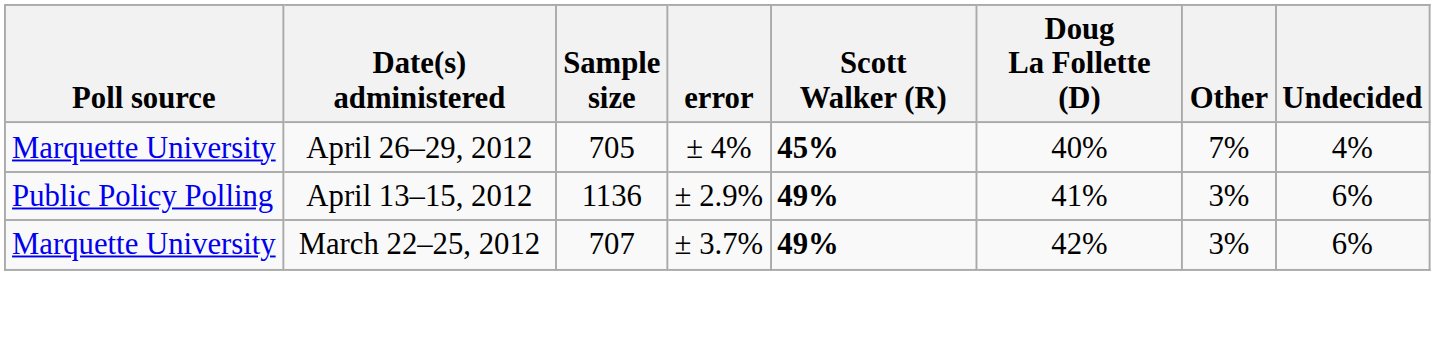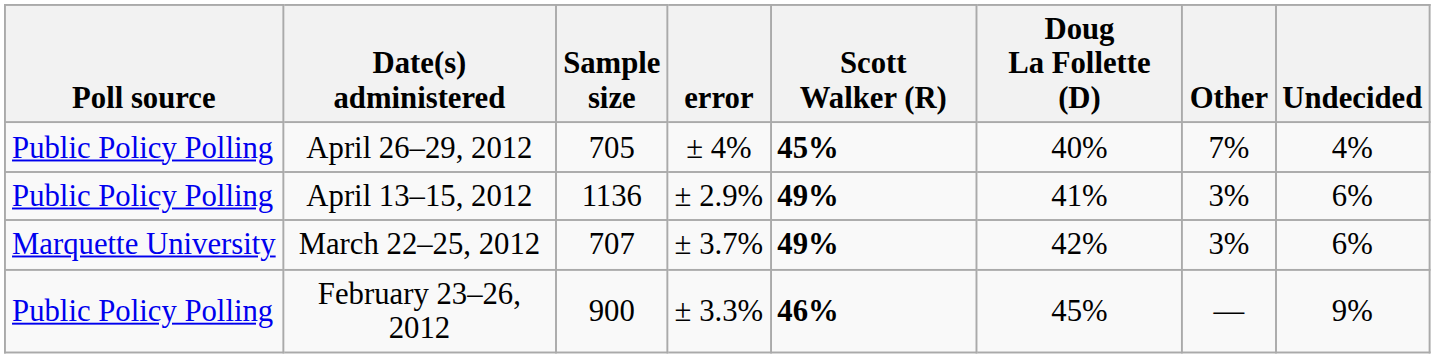 <table class="wikitable">
 <tr valign= bottom>
 <th>Poll source</th>
 <th style="width:135px;">Date(s)<br>administered</th>
 <th class=small>Sample<br>size</th>
 <th><br>error</th>
 <th style="width:100px;">Scott<br>Walker (R)</th>
 <th style="width:100px;">Doug<br>La Follette (D)</th>
 <th>Other</th>
 <th>Undecided</th>
 </tr>
 <tr>
-<td><a href='#'>Marquette University</a></td>
+<td><a href='#'>Public Policy Polling</a></td>
 <td align=center>April 26–29, 2012</td>
 <td align=center>705</td>
 <td align=center>± 4%</td>
 <td><strong>45%</strong></td>
 <td align=center>40%</td>
 <td align=center>7%</td>
 <td align=center>4%</td>
 </tr>
 <tr>
 <td><a href='#'>Public Policy Polling</a></td>
 <td align=center>April 13–15, 2012</td>
 <td align=center>1136</td>
 <td align=center>± 2.9%</td>
 <td><strong>49%</strong></td>
 <td align=center>41%</td>
 <td align=center>3%</td>
 <td align=center>6%</td>
 </tr>
 <tr>
 <td><a href='#'>Marquette University</a></td>
 <td align=center>March 22–25, 2012</td>
 <td align=center>707</td>
 <td align=center>± 3.7%</td>
 <td><strong>49%</strong></td>
 <td align=center>42%</td>
 <td align=center>3%</td>
 <td align=center>6%</td>
 </tr>
+<tr>
+<td><a href='#'>Public Policy Polling</a></td>
+<td align=center>February 23–26, 2012</td>
+<td align=center>900</td>
+<td align=center>± 3.3%</td>
+<td><strong>46%</strong></td>
+<td align=center>45%</td>
+<td align=center>—</td>
+<td align=center>9%</td>
+</tr>
 </table>
